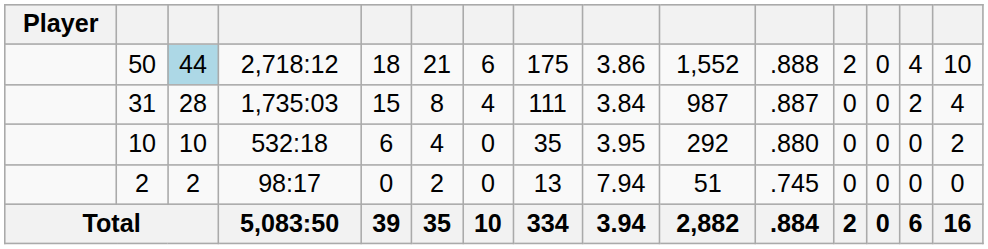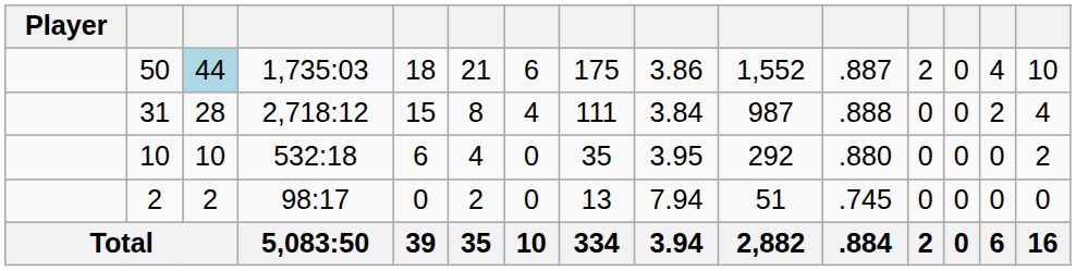 <table class="wikitable sortable" style="width:100%;">
 <tr style="text-align:center; background:#ddd;">
 <th>Player</th>
 <th></th>
 <th></th>
 <th></th>
 <th></th>
 <th></th>
 <th></th>
 <th></th>
 <th></th>
 <th></th>
 <th></th>
 <th></th>
 <th></th>
 <th></th>
 <th></th>
 </tr>
 <tr align=center>
 <td></td>
 <td>50</td>
 <td style="background: lightblue;">44</td>
-<td>2,718:12</td>
+<td>1,735:03</td>
 <td>18</td>
 <td>21</td>
 <td>6</td>
 <td>175</td>
 <td>3.86</td>
 <td>1,552</td>
-<td>.888</td>
+<td>.887</td>
 <td>2</td>
 <td>0</td>
 <td>4</td>
 <td>10</td>
 </tr>
 <tr align=center>
 <td></td>
 <td>31</td>
 <td>28</td>
-<td>1,735:03</td>
+<td>2,718:12</td>
 <td>15</td>
 <td>8</td>
 <td>4</td>
 <td>111</td>
 <td>3.84</td>
 <td>987</td>
-<td>.887</td>
+<td>.888</td>
 <td>0</td>
 <td>0</td>
 <td>2</td>
 <td>4</td>
 </tr>
 <tr align=center>
 <td></td>
 <td>10</td>
 <td>10</td>
 <td>532:18</td>
 <td>6</td>
 <td>4</td>
 <td>0</td>
 <td>35</td>
 <td>3.95</td>
 <td>292</td>
 <td>.880</td>
 <td>0</td>
 <td>0</td>
 <td>0</td>
 <td>2</td>
 </tr>
 <tr align=center>
 <td></td>
 <td>2</td>
 <td>2</td>
 <td>98:17</td>
 <td>0</td>
 <td>2</td>
 <td>0</td>
 <td>13</td>
 <td>7.94</td>
 <td>51</td>
 <td>.745</td>
 <td>0</td>
 <td>0</td>
 <td>0</td>
 <td>0</td>
 </tr>
 <tr class="sortbotom">
 <th colspan=3>Total</th>
 <th>5,083:50</th>
 <th>39</th>
 <th>35</th>
 <th>10</th>
 <th>334</th>
 <th>3.94</th>
 <th>2,882</th>
 <th>.884</th>
 <th>2</th>
 <th>0</th>
 <th>6</th>
 <th>16</th>
 </tr>
 </table>
